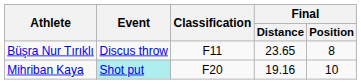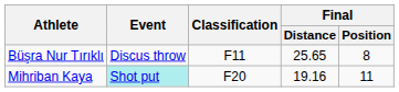 <table class=wikitable style="font-size:90%">
 <tr>
 <th rowspan="2">Athlete</th>
 <th rowspan="2">Event</th>
 <th rowspan="2">Classification</th>
 <th colspan="2">Final</th>
 </tr>
 <tr style="font-size:95%">
 <th>Distance</th>
 <th>Position</th>
 </tr>
 <tr align=center>
 <td align=left><a href='#'>Büşra Nur Tırıklı</a></td>
 <td align=left><a href='#'>Discus throw</a></td>
 <td>F11</td>
-<td>23.65</td>
+<td>25.65</td>
 <td>8</td>
 </tr>
 <tr align=center>
 <td align=left><a href='#'>Mihriban Kaya</a></td>
 <td align=left style="background: paleturquoise;"><a href='#'>Shot put</a></td>
 <td>F20</td>
 <td>19.16</td>
-<td>10</td>
+<td>11</td>
 </tr>
 </table>
